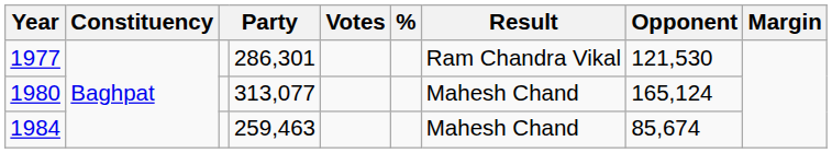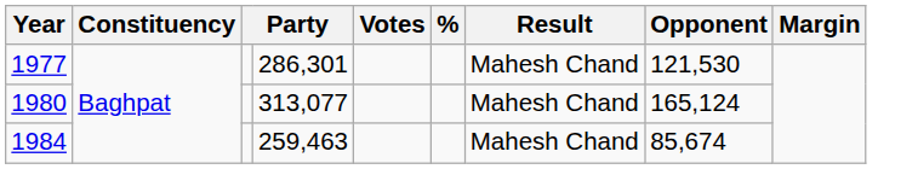 <table class="wikitable">
 <tr>
 <th>Year</th>
 <th>Constituency</th>
 <th colspan=2>Party</th>
 <th>Votes</th>
 <th>%</th>
 <th>Result</th>
 <th>Opponent</th>
 <th>Margin</th>
 </tr>
 <tr>
 <td><a href='#'>1977</a></td>
 <td rowspan=3><a href='#'>Baghpat</a></td>
 <td></td>
 <td>286,301</td>
 <td></td>
 <td></td>
-<td>Ram Chandra Vikal</td>
+<td>Mahesh Chand</td>
 <td>121,530</td>
 </tr>
 <tr>
 <td><a href='#'>1980</a></td>
 <td></td>
 <td>313,077</td>
 <td></td>
 <td></td>
 <td>Mahesh Chand</td>
 <td>165,124</td>
 </tr>
 <tr>
 <td><a href='#'>1984</a></td>
 <td></td>
 <td>259,463</td>
 <td></td>
 <td></td>
 <td>Mahesh Chand</td>
 <td>85,674</td>
 </tr>
 </table>
